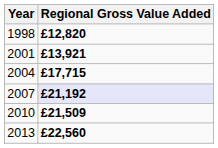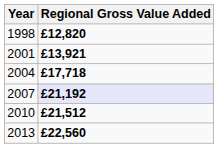 <table class="wikitable">
 <tr>
 <th>Year</th>
 <th>Regional Gross Value Added</th>
 </tr>
 <tr>
 <td>1998</td>
 <td><strong>£12,820</strong></td>
 </tr>
 <tr>
 <td>2001</td>
 <td><strong>£13,921</strong></td>
 </tr>
 <tr>
 <td>2004</td>
-<td><strong>£17,715</strong></td>
+<td><strong>£17,718</strong></td>
 </tr>
 <tr>
 <td>2007</td>
 <td style="background: lavender;"><strong>£21,192</strong></td>
 </tr>
 <tr>
 <td>2010</td>
-<td><strong>£21,509</strong></td>
+<td><strong>£21,512</strong></td>
 </tr>
 <tr>
 <td>2013</td>
 <td><strong>£22,560</strong></td>
 </tr>
 </table>
